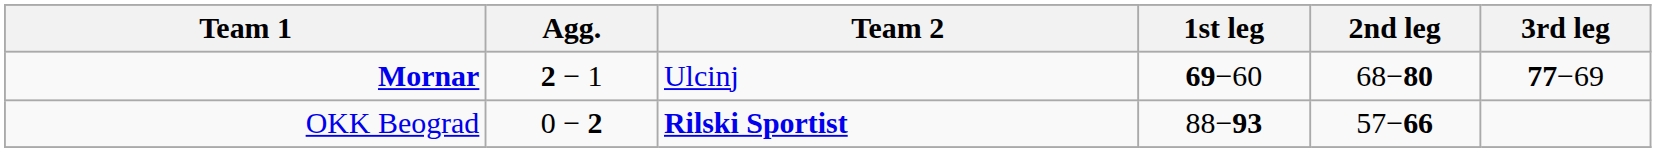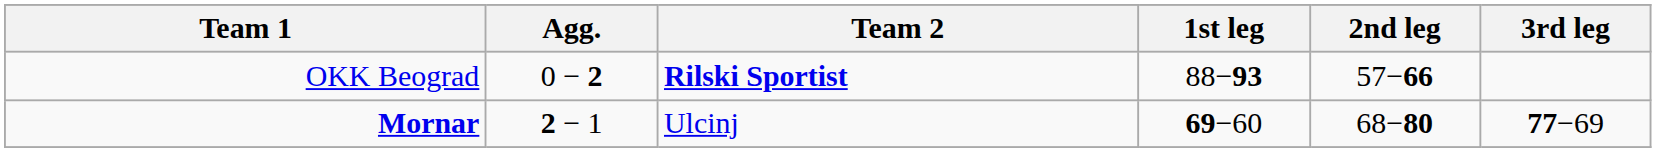 <table class=wikitable style="text-align:center">
 <tr>
 <th width=250>Team 1</th>
 <th width=84>Agg.</th>
 <th width=250>Team 2</th>
 <th width=84>1st leg</th>
 <th width=84>2nd leg</th>
 <th width=84>3rd leg</th>
 </tr>
 <tr>
+<td align=right><a href='#'>OKK Beograd</a> </td>
+<td>0 − <strong>2</strong></td>
+<td align=left><strong> <a href='#'>Rilski Sportist</a></strong></td>
+<td>88−<strong>93</strong></td>
+<td>57−<strong>66</strong></td>
+<td></td>
+</tr>
+<tr>
 <td align=right><strong><a href='#'>Mornar</a></strong> </td>
 <td><strong>2</strong> − 1</td>
 <td align=left> <a href='#'>Ulcinj</a></td>
 <td><strong>69</strong>−60</td>
 <td>68−<strong>80</strong></td>
 <td><strong>77</strong>−69</td>
 </tr>
-<tr>
-<td align=right><a href='#'>OKK Beograd</a> </td>
-<td>0 − <strong>2</strong></td>
-<td align=left><strong> <a href='#'>Rilski Sportist</a></strong></td>
-<td>88−<strong>93</strong></td>
-<td>57−<strong>66</strong></td>
-<td></td>
-</tr>
 </table>
